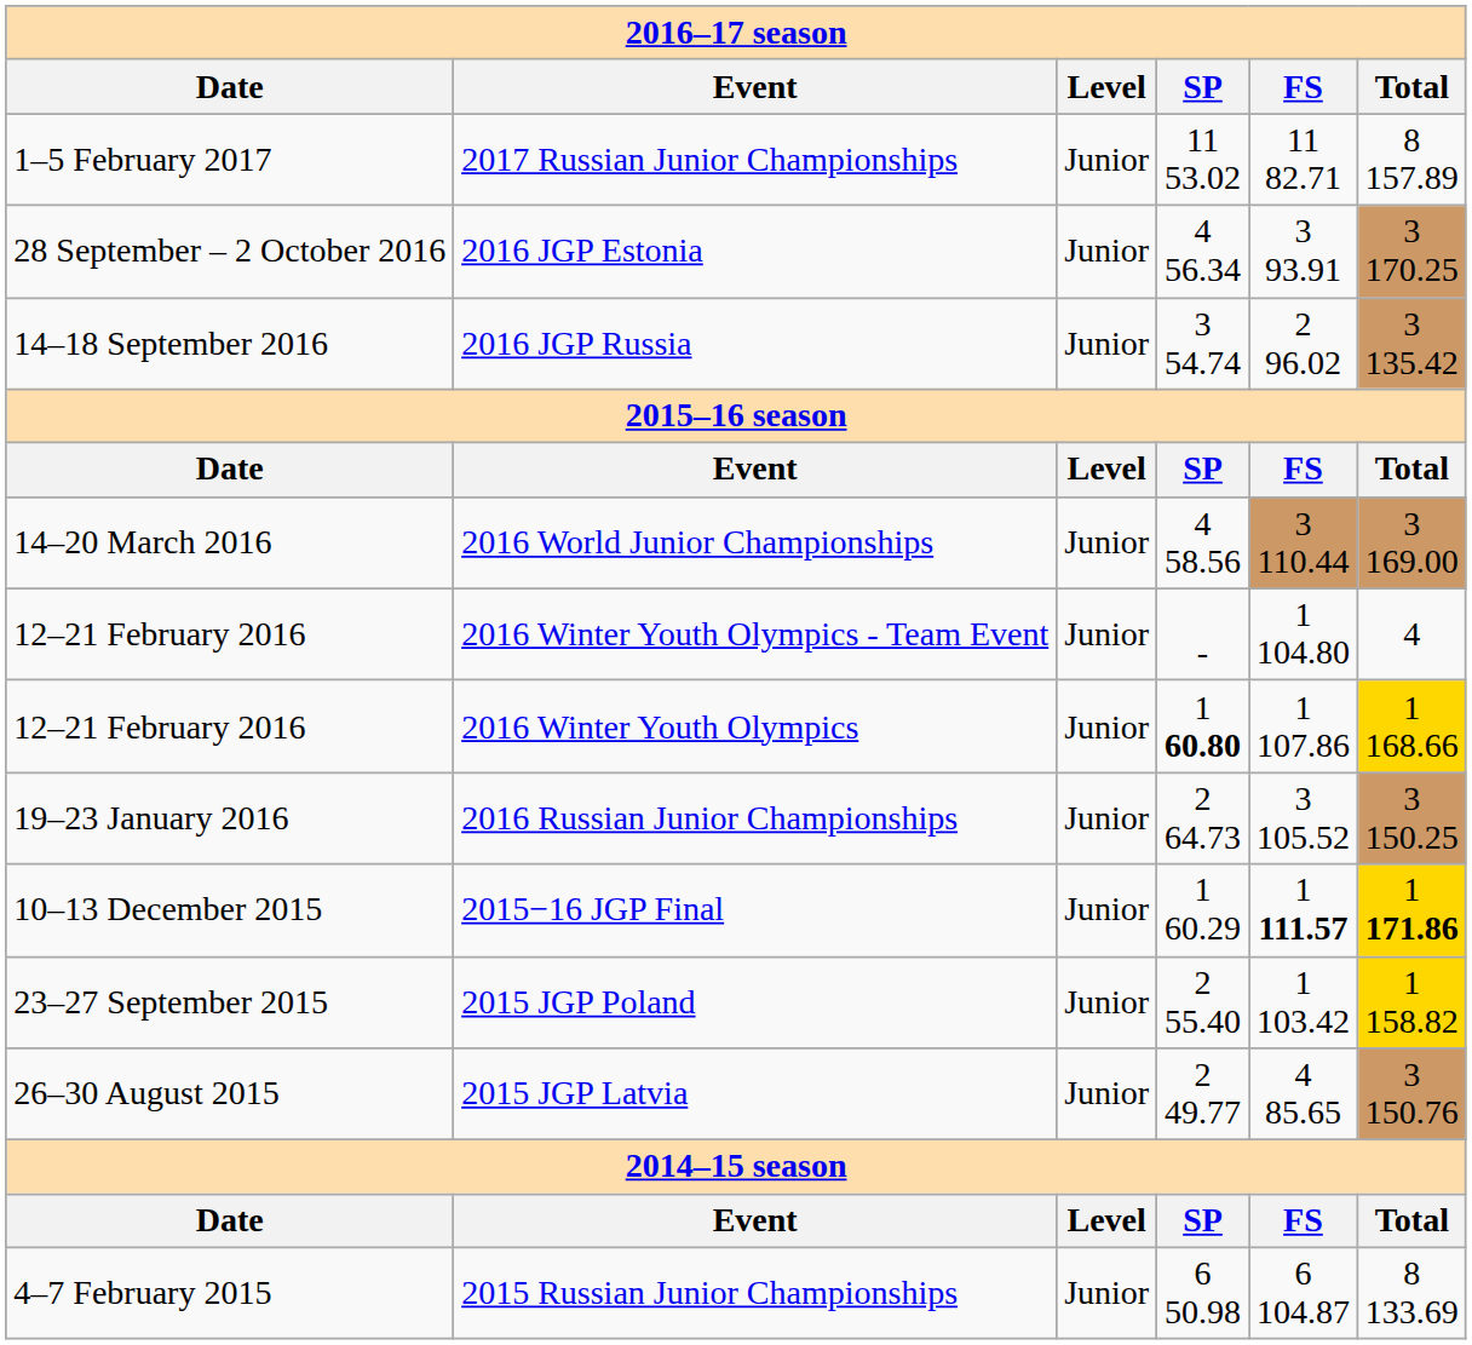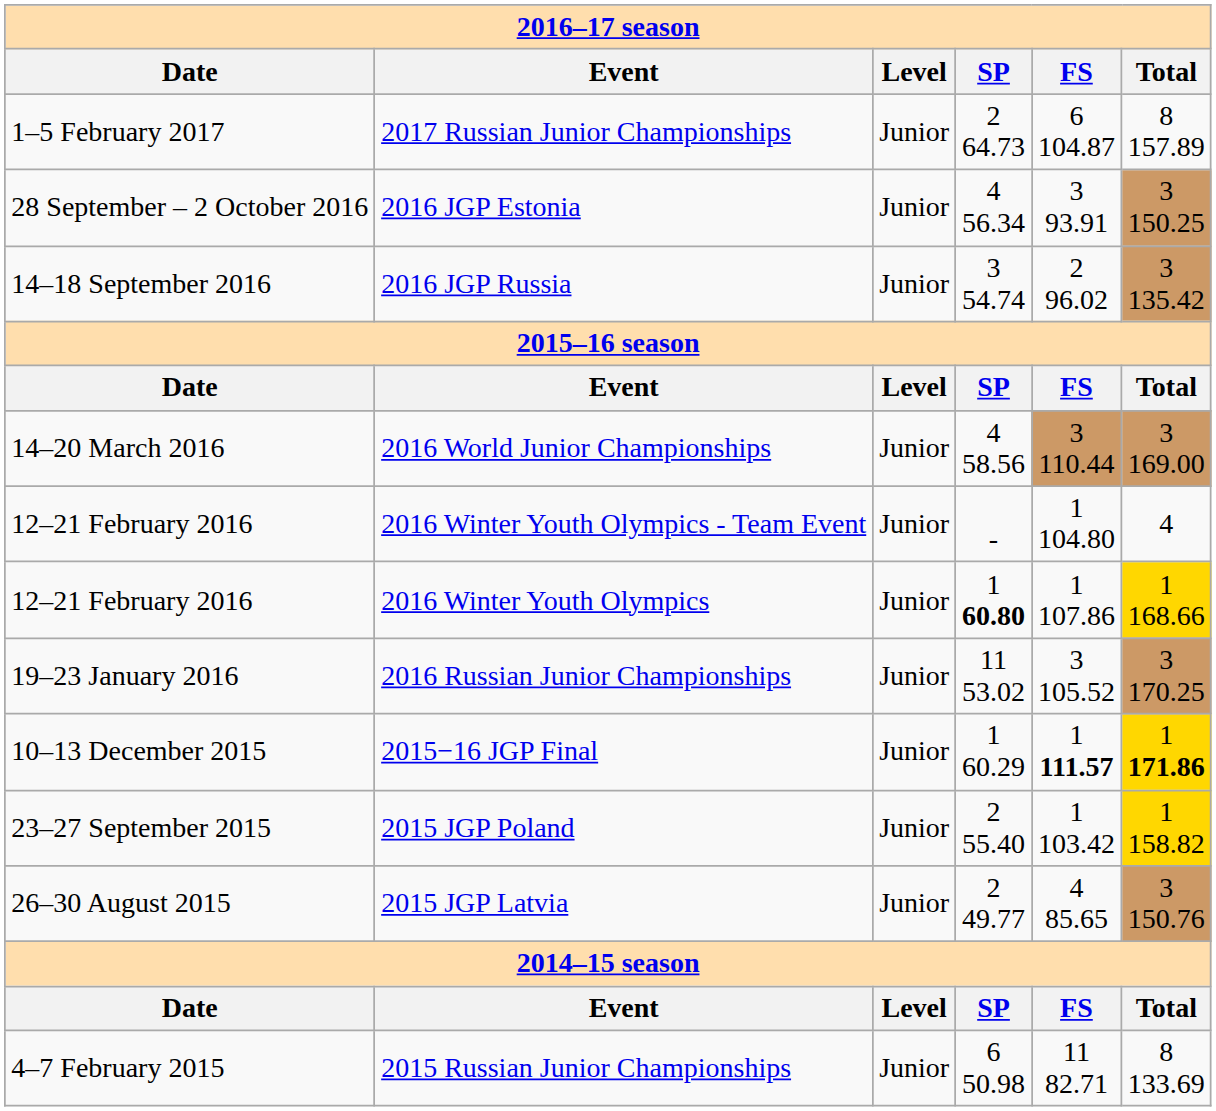 <table class="wikitable">
 <tr>
 <td style="background-color: #ffdead; " colspan=8 align=center><a href='#'><strong>2016–17 season</strong></a></td>
 </tr>
 <tr>
 <th>Date</th>
 <th>Event</th>
 <th>Level</th>
 <th><a href='#'>SP</a></th>
 <th><a href='#'>FS</a></th>
 <th>Total</th>
 </tr>
 <tr>
 <td>1–5 February 2017</td>
 <td><a href='#'>2017 Russian Junior Championships</a></td>
 <td>Junior</td>
-<td align=center>11 <br> 53.02</td>
-<td align=center>11 <br> 82.71</td>
+<td align=center>2 <br> 64.73</td>
+<td align=center>6 <br> 104.87</td>
 <td align=center>8 <br> 157.89</td>
 </tr>
 <tr>
 <td>28 September  – 2 October 2016</td>
 <td><a href='#'>2016 JGP Estonia</a></td>
 <td>Junior</td>
 <td align=center>4 <br> 56.34</td>
 <td align=center>3 <br> 93.91</td>
-<td align=center bgcolor=cc9966>3 <br> 170.25</td>
+<td align=center bgcolor=cc9966>3 <br> 150.25</td>
 </tr>
 <tr>
 <td>14–18 September 2016</td>
 <td><a href='#'>2016 JGP Russia</a></td>
 <td>Junior</td>
 <td align=center>3 <br> 54.74</td>
 <td align=center>2 <br> 96.02</td>
 <td align=center bgcolor=cc9966>3 <br> 135.42</td>
 </tr>
 <tr>
 <td style="background-color: #ffdead; " colspan=8 align=center><a href='#'><strong>2015–16 season</strong></a></td>
 </tr>
 <tr>
 <th>Date</th>
 <th>Event</th>
 <th>Level</th>
 <th><a href='#'>SP</a></th>
 <th><a href='#'>FS</a></th>
 <th>Total</th>
 </tr>
 <tr>
 <td>14–20 March 2016</td>
 <td><a href='#'>2016 World Junior Championships</a></td>
 <td>Junior</td>
 <td align=center>4 <br> 58.56</td>
 <td align=center bgcolor=cc9966>3 <br> 110.44</td>
 <td align=center bgcolor=cc9966>3 <br> 169.00</td>
 </tr>
 <tr>
 <td>12–21 February 2016</td>
 <td><a href='#'>2016 Winter Youth Olympics - Team Event</a></td>
 <td>Junior</td>
 <td align=center><br> -</td>
 <td align=center>1 <br> 104.80</td>
 <td align=center>4 <br></td>
 </tr>
 <tr>
 <td>12–21 February 2016</td>
 <td><a href='#'>2016 Winter Youth Olympics</a></td>
 <td>Junior</td>
 <td align=center>1 <br> <strong>60.80</strong></td>
 <td align=center>1 <br> 107.86</td>
 <td align=center bgcolor=gold>1 <br> 168.66</td>
 </tr>
 <tr>
 <td>19–23 January 2016</td>
 <td><a href='#'>2016 Russian Junior Championships</a></td>
 <td>Junior</td>
-<td align=center>2 <br> 64.73</td>
+<td align=center>11 <br> 53.02</td>
 <td align=center>3 <br> 105.52</td>
-<td align=center bgcolor=cc9966>3 <br> 150.25</td>
+<td align=center bgcolor=cc9966>3 <br> 170.25</td>
 </tr>
 <tr>
 <td>10–13 December 2015</td>
 <td><a href='#'>2015−16 JGP Final</a></td>
 <td>Junior</td>
 <td align=center>1 <br> 60.29</td>
 <td align=center>1 <br> <strong>111.57</strong></td>
 <td align=center bgcolor=gold>1 <br> <strong>171.86</strong></td>
 </tr>
 <tr>
 <td>23–27 September 2015</td>
 <td><a href='#'>2015 JGP Poland</a></td>
 <td>Junior</td>
 <td align=center>2 <br> 55.40</td>
 <td align=center>1 <br> 103.42</td>
 <td align=center bgcolor=gold>1 <br> 158.82</td>
 </tr>
 <tr>
 <td>26–30 August 2015</td>
 <td><a href='#'>2015 JGP Latvia</a></td>
 <td>Junior</td>
 <td align=center>2 <br> 49.77</td>
 <td align=center>4 <br> 85.65</td>
 <td align=center bgcolor=cc9966>3 <br> 150.76</td>
 </tr>
 <tr>
 <td style="background-color: #ffdead; " colspan=8 align=center><a href='#'><strong>2014–15 season</strong></a></td>
 </tr>
 <tr>
 <th>Date</th>
 <th>Event</th>
 <th>Level</th>
 <th><a href='#'>SP</a></th>
 <th><a href='#'>FS</a></th>
 <th>Total</th>
 </tr>
 <tr>
 <td>4–7 February 2015</td>
 <td><a href='#'>2015 Russian Junior Championships</a></td>
 <td>Junior</td>
 <td align=center>6 <br> 50.98</td>
-<td align=center>6 <br> 104.87</td>
+<td align=center>11 <br> 82.71</td>
 <td align=center>8 <br> 133.69</td>
 </tr>
 </table>
